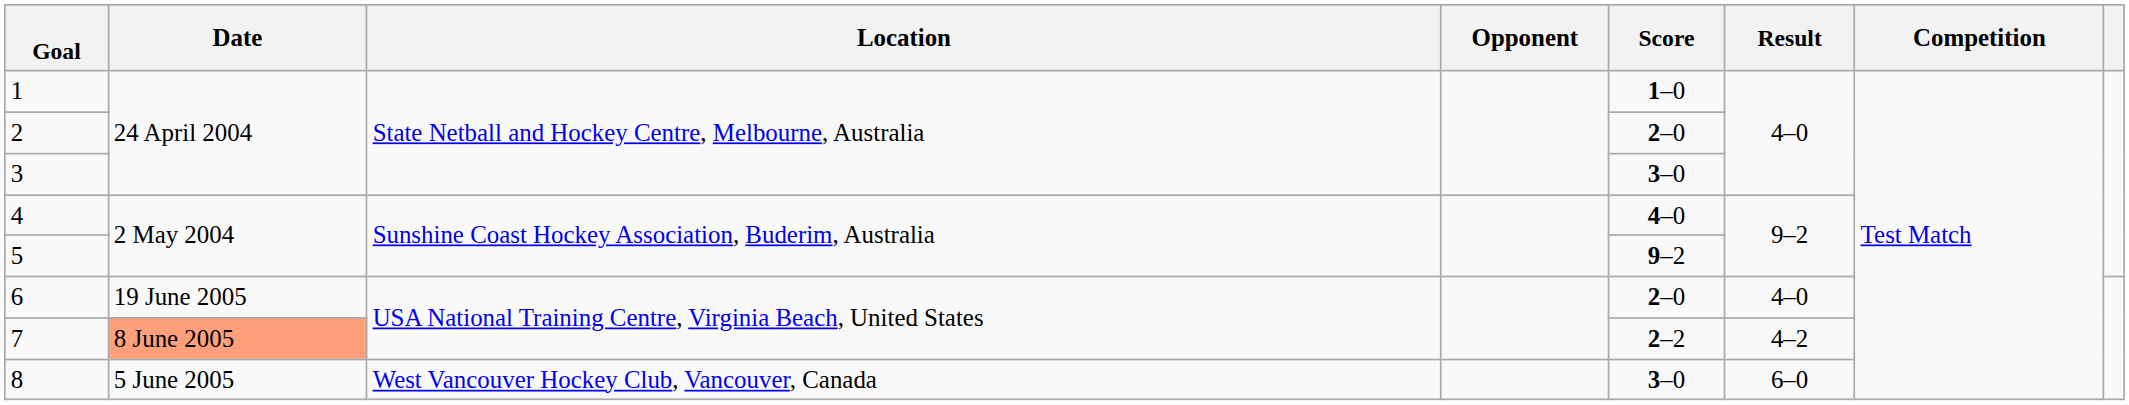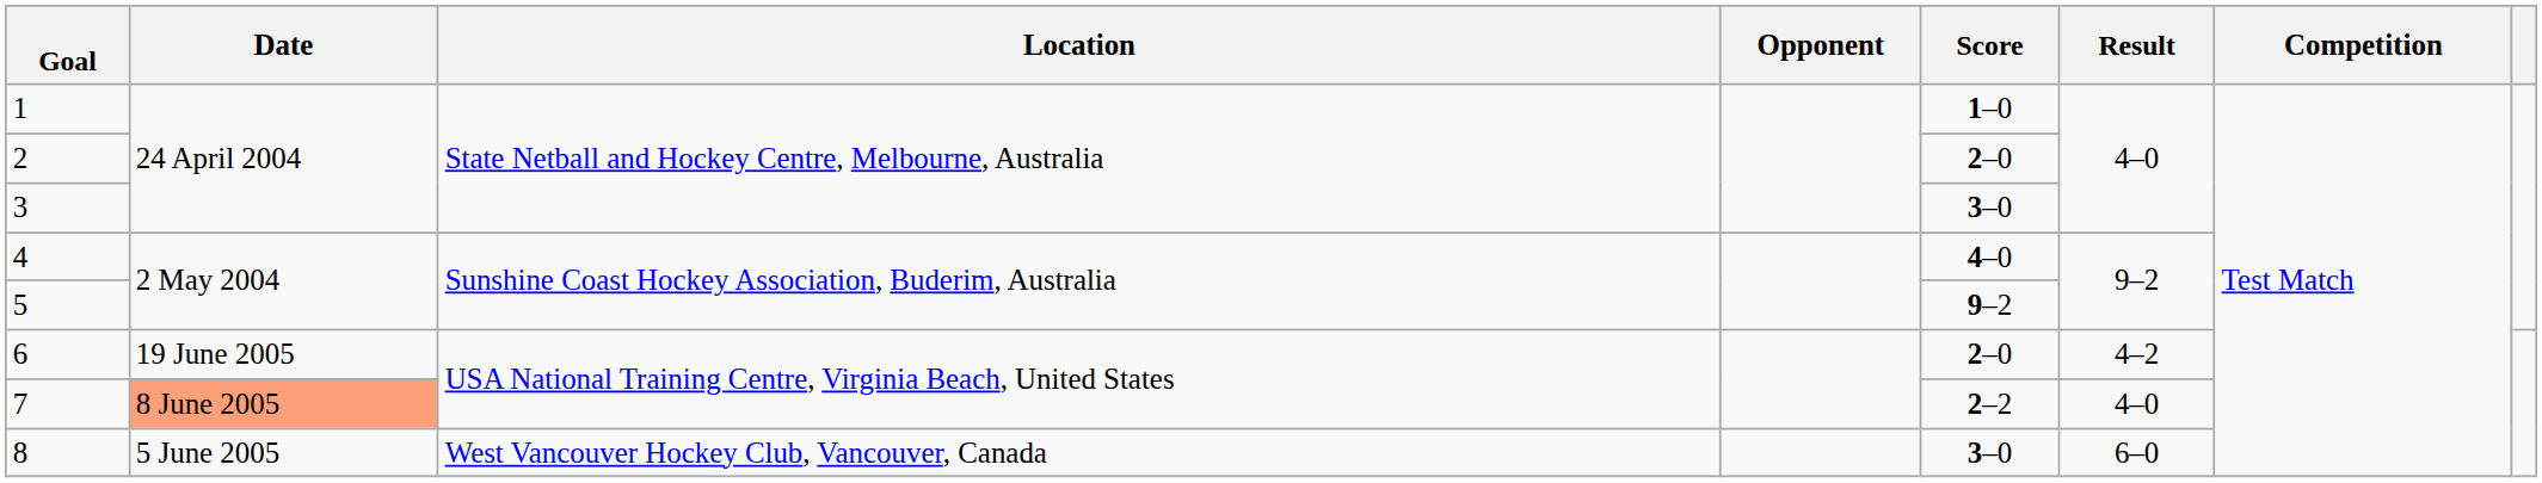 <table class="wikitable sortable" style="font-size:90%" width=97%>
 <tr>
 <th style="font-size:95%;" data-sort-type=number><br>Goal</th>
 <th align=center>Date</th>
 <th>Location</th>
 <th width=90>Opponent</th>
 <th data-sort-type="number" style="font-size:95%">Score</th>
 <th data-sort-type="number" style="font-size:95%">Result</th>
 <th>Competition</th>
 <th></th>
 </tr>
 <tr>
 <td>1</td>
 <td rowspan=3>24 April 2004</td>
 <td rowspan=3><a href='#'>State Netball and Hockey Centre</a>, <a href='#'>Melbourne</a>, Australia</td>
 <td rowspan=3></td>
 <td align="center"><strong>1</strong>–0</td>
 <td rowspan=3; align="center">4–0</td>
 <td rowspan=8><a href='#'>Test Match</a></td>
 <td rowspan=5></td>
 </tr>
 <tr>
 <td>2</td>
 <td align="center"><strong>2</strong>–0</td>
 </tr>
 <tr>
 <td>3</td>
 <td align="center"><strong>3</strong>–0</td>
 </tr>
 <tr>
 <td>4</td>
 <td rowspan=2>2 May 2004</td>
 <td rowspan=2><a href='#'>Sunshine Coast Hockey Association</a>, <a href='#'>Buderim</a>, Australia</td>
 <td rowspan=2></td>
 <td align="center"><strong>4</strong>–0</td>
 <td rowspan=2; align="center">9–2</td>
 </tr>
 <tr>
 <td>5</td>
 <td align="center"><strong>9</strong>–2</td>
 </tr>
 <tr>
 <td>6</td>
 <td>19 June 2005</td>
 <td rowspan=2><a href='#'>USA National Training Centre</a>, <a href='#'>Virginia Beach</a>, United States</td>
 <td rowspan=2></td>
 <td align="center"><strong>2</strong>–0</td>
-<td align="center">4–0</td>
+<td align="center">4–2</td>
 <td rowspan=3></td>
 </tr>
 <tr>
 <td>7</td>
 <td style="background: lightsalmon;">8 June 2005</td>
 <td align="center"><strong>2</strong>–2</td>
-<td align="center">4–2</td>
+<td align="center">4–0</td>
 </tr>
 <tr>
 <td>8</td>
 <td>5 June 2005</td>
 <td><a href='#'>West Vancouver Hockey Club</a>, <a href='#'>Vancouver</a>, Canada</td>
 <td></td>
 <td align="center"><strong>3</strong>–0</td>
 <td align="center">6–0</td>
 </tr>
 </table>
